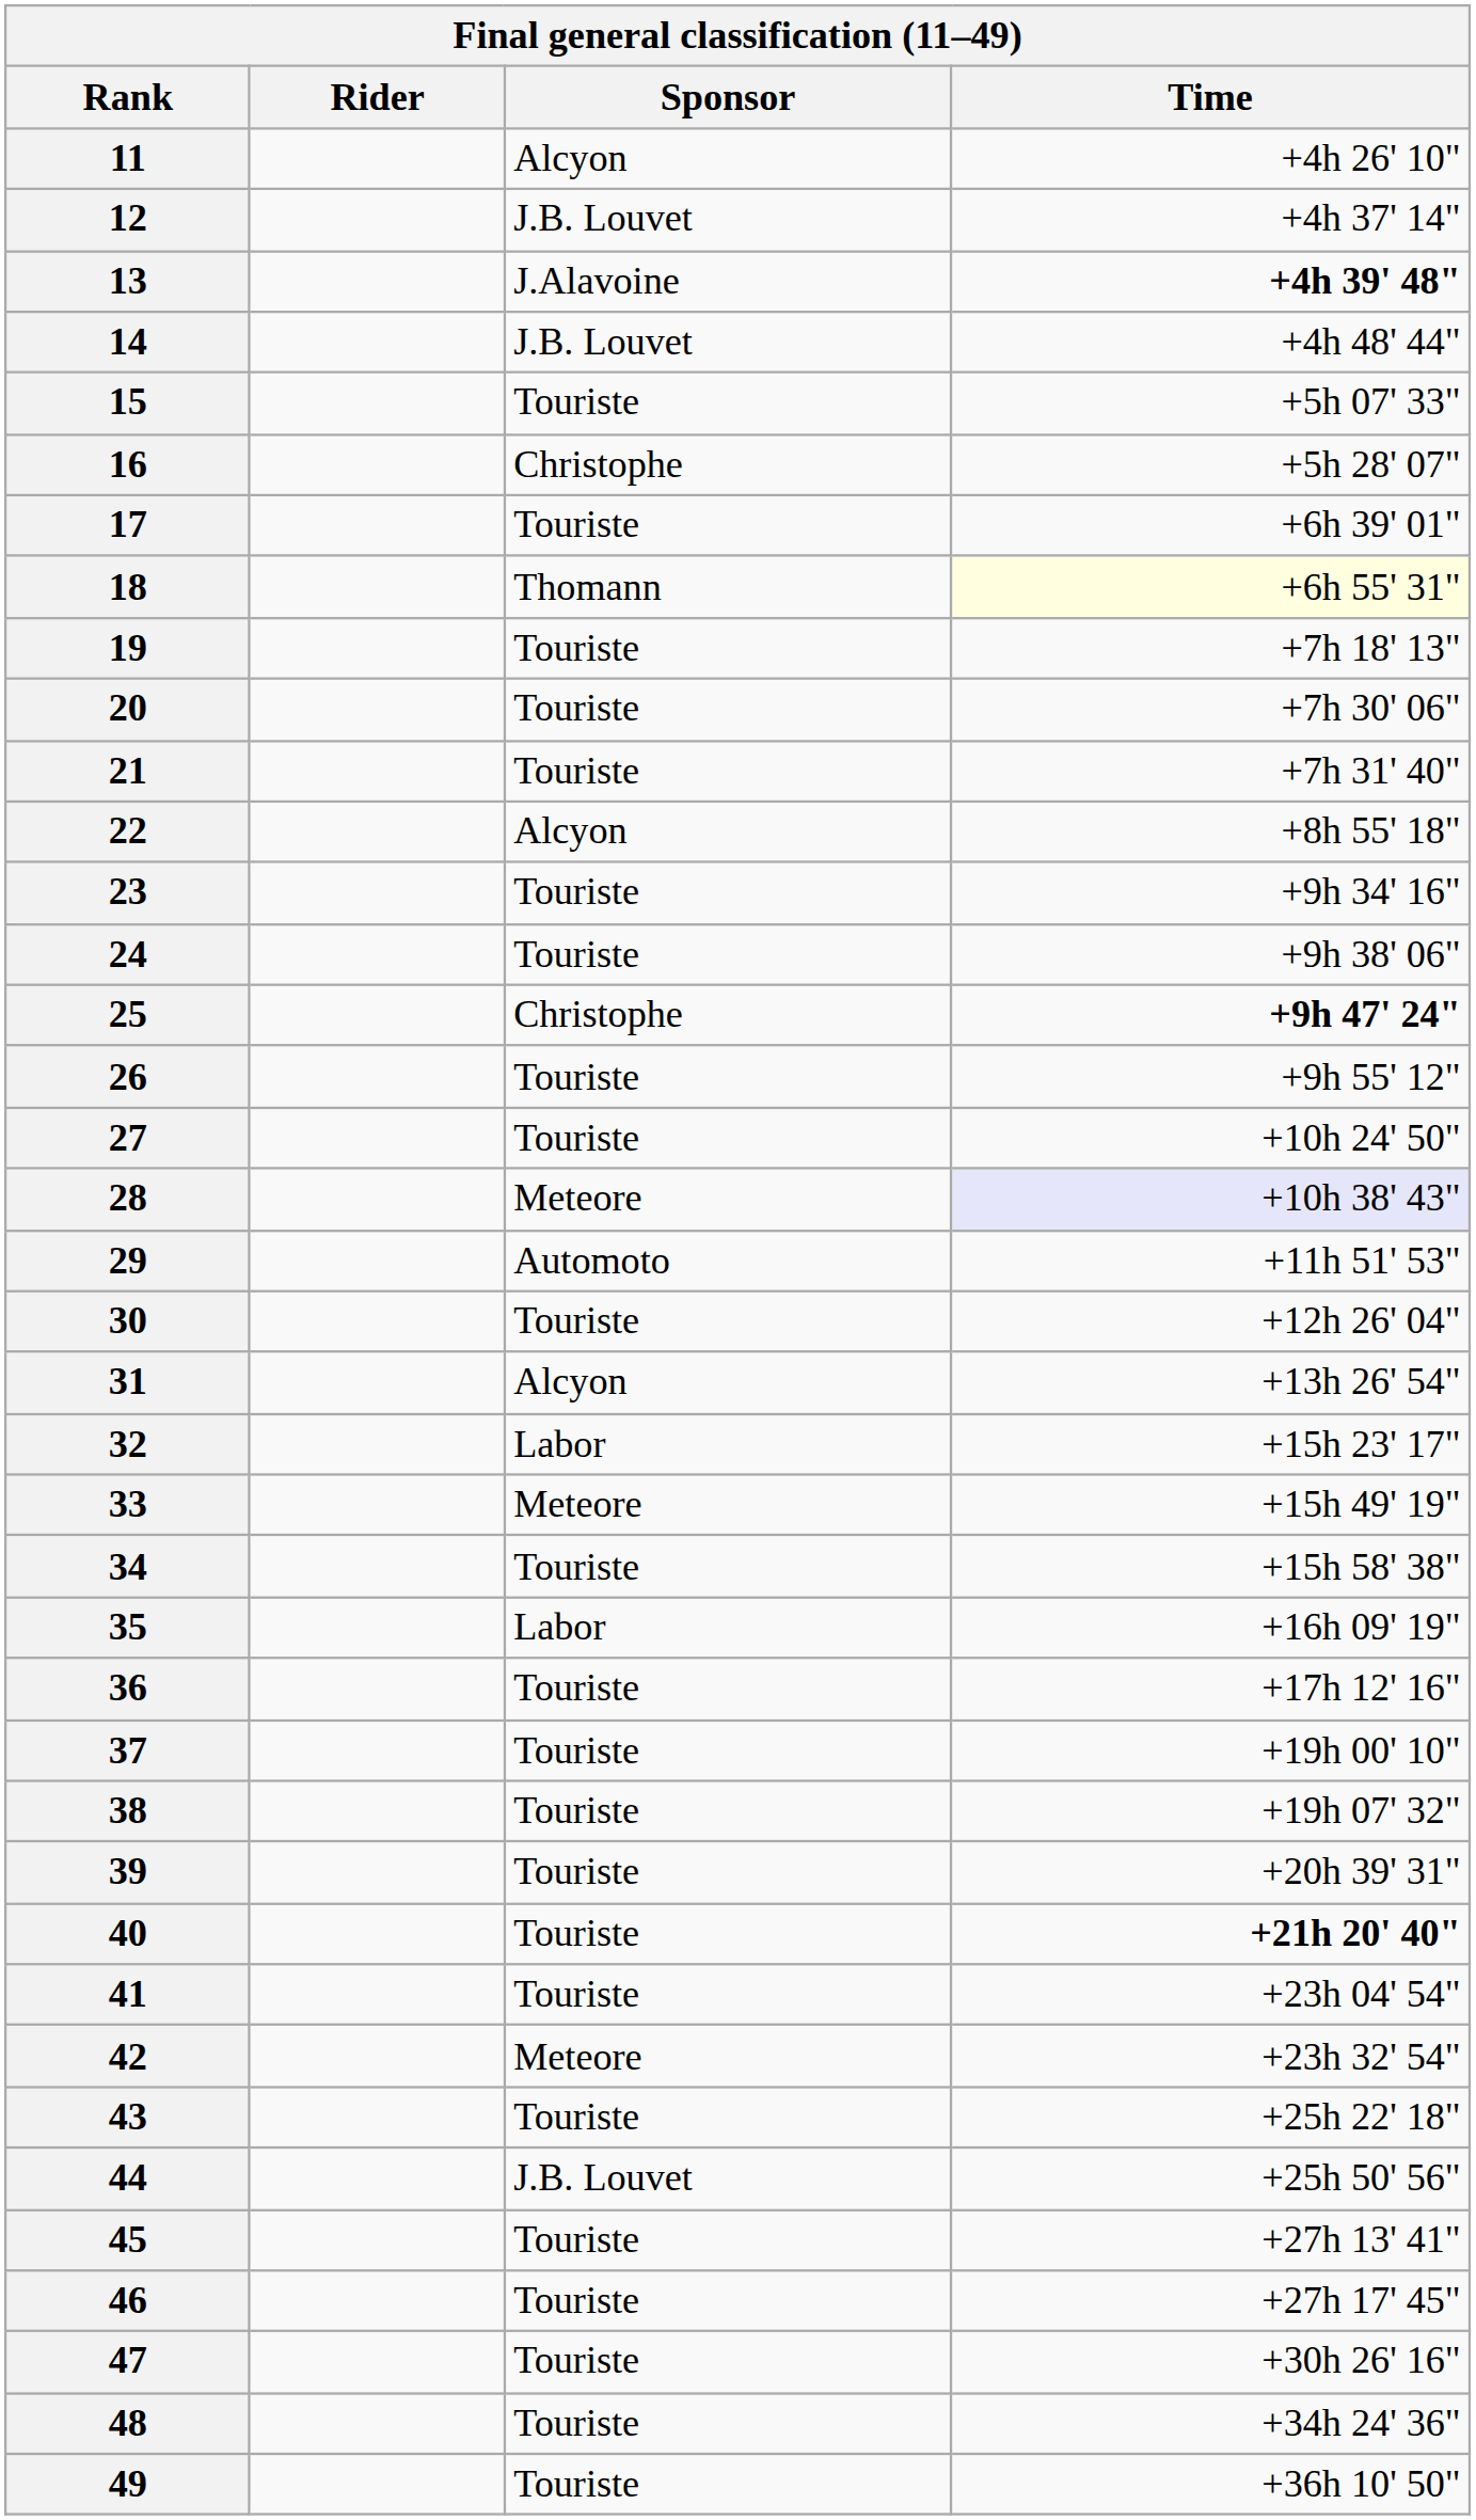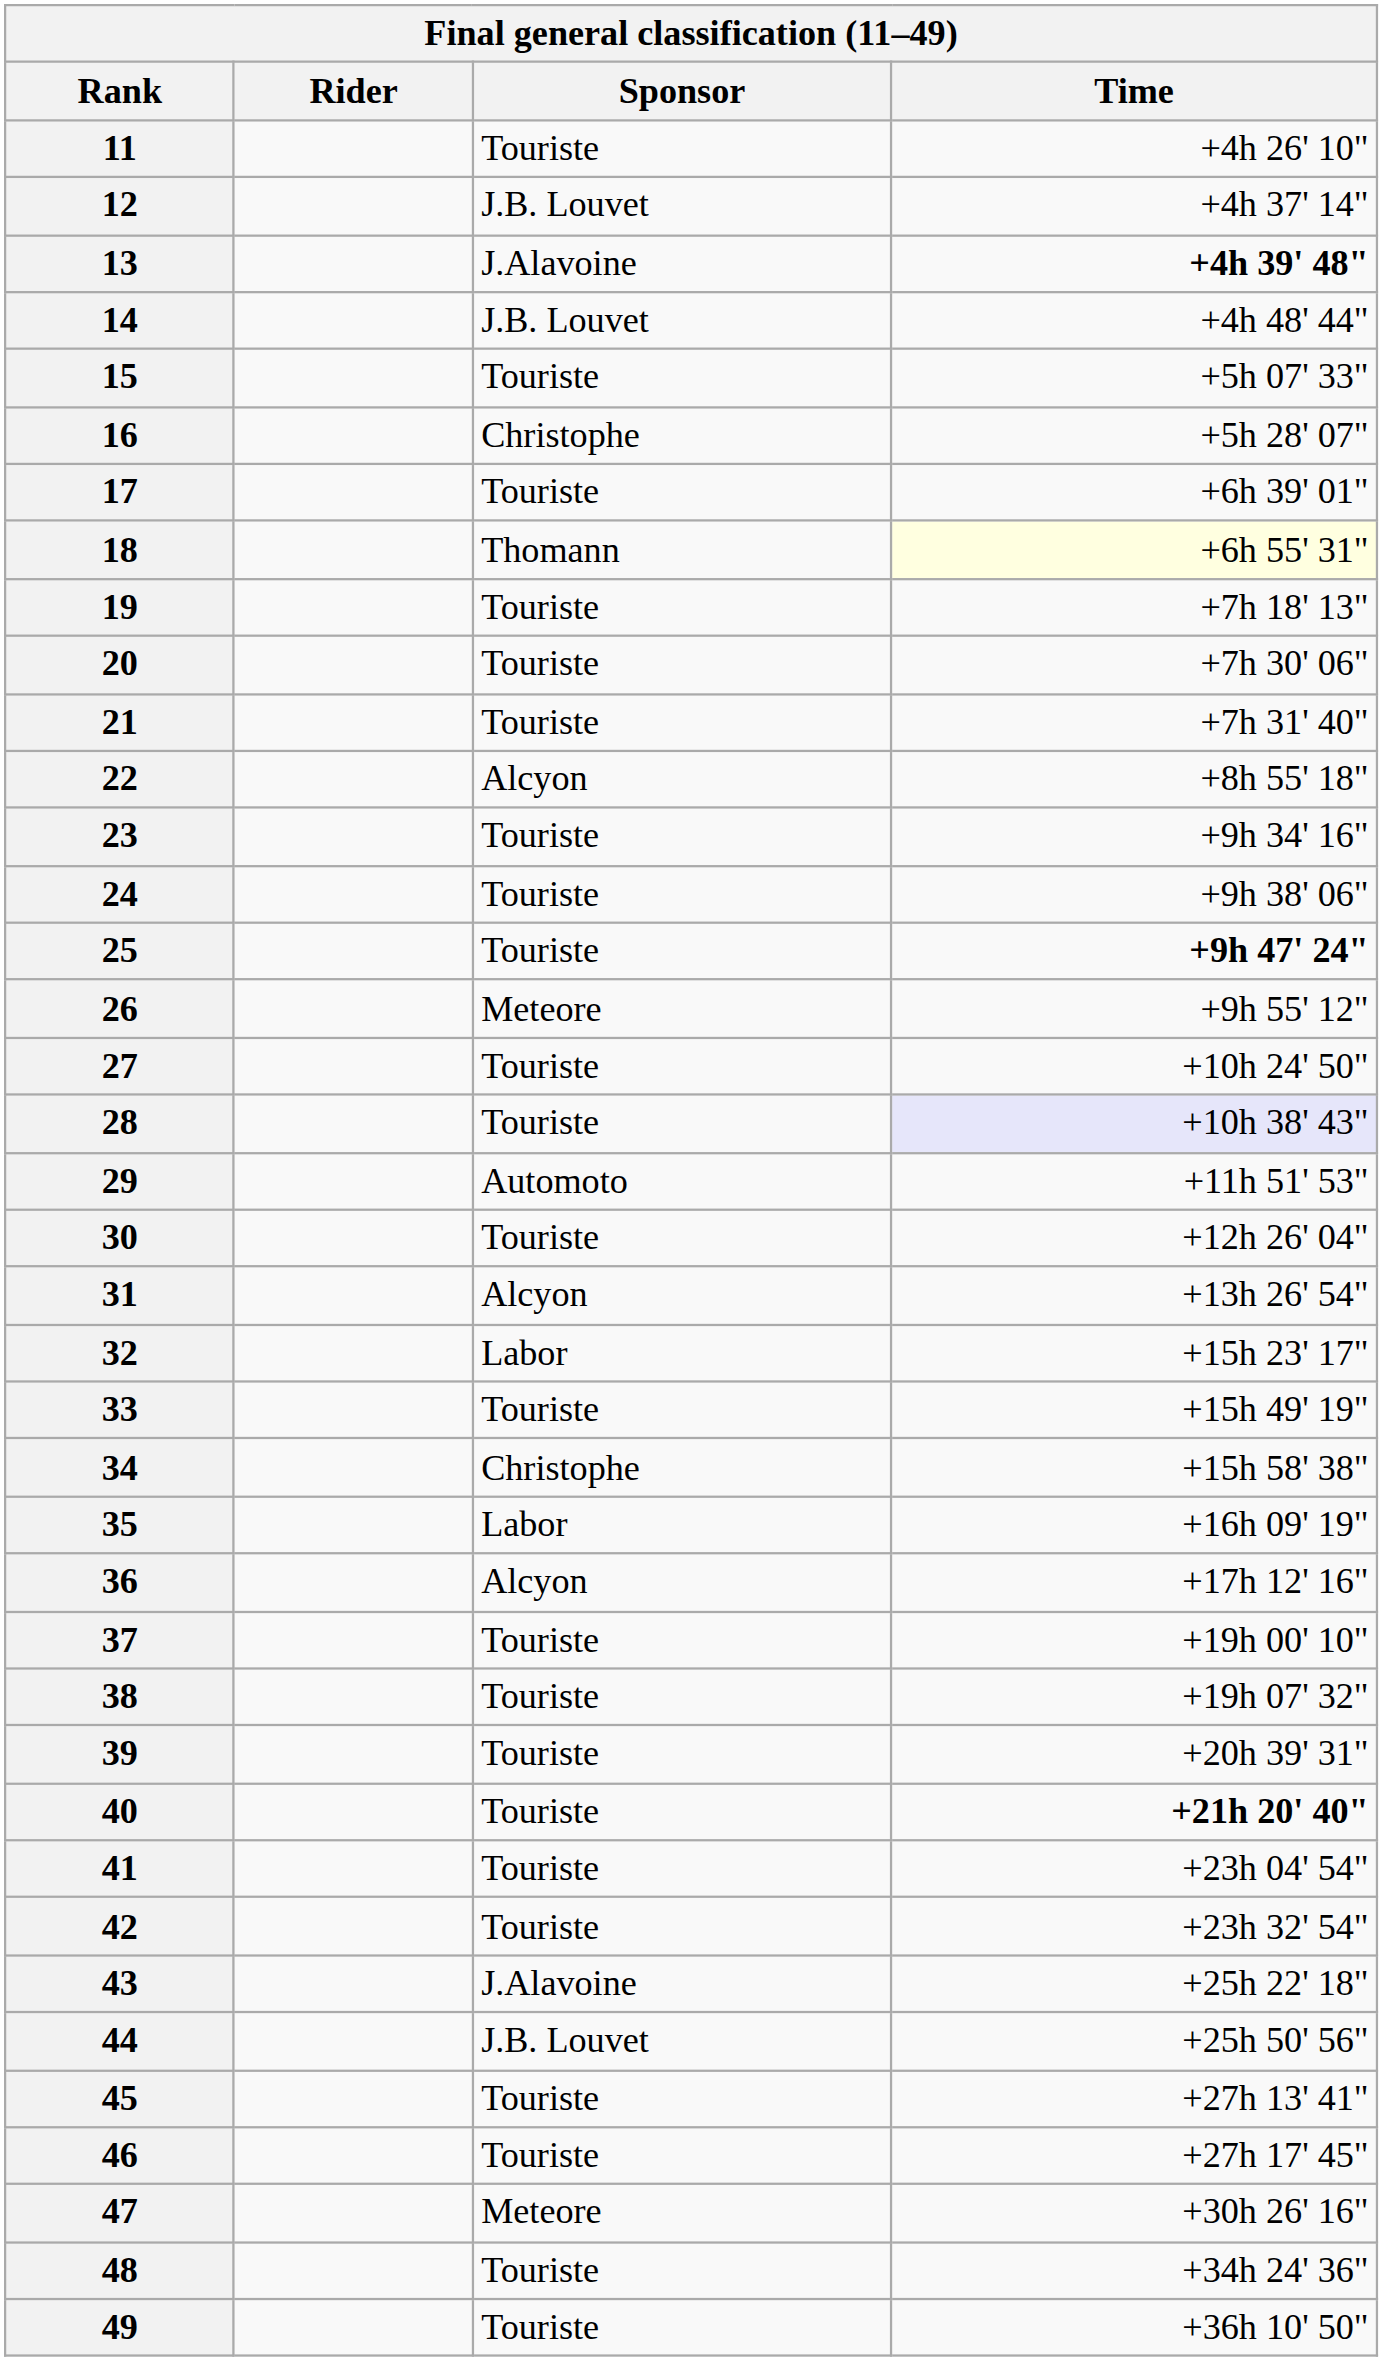 <table class="collapsible collapsed wikitable" style="width:38em;margin-top:-1px;">
 <tr>
 <th scope="col" colspan="4">Final general classification (11–49)</th>
 </tr>
 <tr>
 <th scope="col">Rank</th>
 <th scope="col">Rider</th>
 <th scope="col">Sponsor</th>
 <th scope="col">Time</th>
 </tr>
 <tr>
 <th scope="row">11</th>
 <td></td>
-<td>Alcyon</td>
+<td>Touriste</td>
 <td style="text-align:right;">+4h 26' 10"</td>
 </tr>
 <tr>
 <th scope="row">12</th>
 <td></td>
 <td>J.B. Louvet</td>
 <td style="text-align:right;">+4h 37' 14"</td>
 </tr>
 <tr>
 <th scope="row">13</th>
 <td></td>
 <td>J.Alavoine</td>
 <td style="text-align:right;"><strong>+4h 39' 48"</strong></td>
 </tr>
 <tr>
 <th scope="row">14</th>
 <td></td>
 <td>J.B. Louvet</td>
 <td style="text-align:right;">+4h 48' 44"</td>
 </tr>
 <tr>
 <th scope="row">15</th>
 <td></td>
 <td>Touriste</td>
 <td style="text-align:right;">+5h 07' 33"</td>
 </tr>
 <tr>
 <th scope="row">16</th>
 <td></td>
 <td>Christophe</td>
 <td style="text-align:right;">+5h 28' 07"</td>
 </tr>
 <tr>
 <th scope="row">17</th>
 <td></td>
 <td>Touriste</td>
 <td style="text-align:right;">+6h 39' 01"</td>
 </tr>
 <tr>
 <th scope="row">18</th>
 <td></td>
 <td>Thomann</td>
 <td style="background: lightyellow; text-align:right;">+6h 55' 31"</td>
 </tr>
 <tr>
 <th scope="row">19</th>
 <td></td>
 <td>Touriste</td>
 <td style="text-align:right;">+7h 18' 13"</td>
 </tr>
 <tr>
 <th scope="row">20</th>
 <td></td>
 <td>Touriste</td>
 <td style="text-align:right;">+7h 30' 06"</td>
 </tr>
 <tr>
 <th scope="row">21</th>
 <td></td>
 <td>Touriste</td>
 <td style="text-align:right;">+7h 31' 40"</td>
 </tr>
 <tr>
 <th scope="row">22</th>
 <td></td>
 <td>Alcyon</td>
 <td style="text-align:right;">+8h 55' 18"</td>
 </tr>
 <tr>
 <th scope="row">23</th>
 <td></td>
 <td>Touriste</td>
 <td style="text-align:right;">+9h 34' 16"</td>
 </tr>
 <tr>
 <th scope="row">24</th>
 <td></td>
 <td>Touriste</td>
 <td style="text-align:right;">+9h 38' 06"</td>
 </tr>
 <tr>
 <th scope="row">25</th>
 <td></td>
-<td>Christophe</td>
+<td>Touriste</td>
 <td style="text-align:right;"><strong>+9h 47' 24"</strong></td>
 </tr>
 <tr>
 <th scope="row">26</th>
 <td></td>
-<td>Touriste</td>
+<td>Meteore</td>
 <td style="text-align:right;">+9h 55' 12"</td>
 </tr>
 <tr>
 <th scope="row">27</th>
 <td></td>
 <td>Touriste</td>
 <td style="text-align:right;">+10h 24' 50"</td>
 </tr>
 <tr>
 <th scope="row">28</th>
 <td></td>
-<td>Meteore</td>
+<td>Touriste</td>
 <td style="background: lavender; text-align:right;">+10h 38' 43"</td>
 </tr>
 <tr>
 <th scope="row">29</th>
 <td></td>
 <td>Automoto</td>
 <td style="text-align:right;">+11h 51' 53"</td>
 </tr>
 <tr>
 <th scope="row">30</th>
 <td></td>
 <td>Touriste</td>
 <td style="text-align:right;">+12h 26' 04"</td>
 </tr>
 <tr>
 <th scope="row">31</th>
 <td></td>
 <td>Alcyon</td>
 <td style="text-align:right;">+13h 26' 54"</td>
 </tr>
 <tr>
 <th scope="row">32</th>
 <td></td>
 <td>Labor</td>
 <td style="text-align:right;">+15h 23' 17"</td>
 </tr>
 <tr>
 <th scope="row">33</th>
 <td></td>
-<td>Meteore</td>
+<td>Touriste</td>
 <td style="text-align:right;">+15h 49' 19"</td>
 </tr>
 <tr>
 <th scope="row">34</th>
 <td></td>
-<td>Touriste</td>
+<td>Christophe</td>
 <td style="text-align:right;">+15h 58' 38"</td>
 </tr>
 <tr>
 <th scope="row">35</th>
 <td></td>
 <td>Labor</td>
 <td style="text-align:right;">+16h 09' 19"</td>
 </tr>
 <tr>
 <th scope="row">36</th>
 <td></td>
-<td>Touriste</td>
+<td>Alcyon</td>
 <td style="text-align:right;">+17h 12' 16"</td>
 </tr>
 <tr>
 <th scope="row">37</th>
 <td></td>
 <td>Touriste</td>
 <td style="text-align:right;">+19h 00' 10"</td>
 </tr>
 <tr>
 <th scope="row">38</th>
 <td></td>
 <td>Touriste</td>
 <td style="text-align:right;">+19h 07' 32"</td>
 </tr>
 <tr>
 <th scope="row">39</th>
 <td></td>
 <td>Touriste</td>
 <td style="text-align:right;">+20h 39' 31"</td>
 </tr>
 <tr>
 <th scope="row">40</th>
 <td></td>
 <td>Touriste</td>
 <td style="text-align:right;"><strong>+21h 20' 40"</strong></td>
 </tr>
 <tr>
 <th scope="row">41</th>
 <td></td>
 <td>Touriste</td>
 <td style="text-align:right;">+23h 04' 54"</td>
 </tr>
 <tr>
 <th scope="row">42</th>
 <td></td>
-<td>Meteore</td>
+<td>Touriste</td>
 <td style="text-align:right;">+23h 32' 54"</td>
 </tr>
 <tr>
 <th scope="row">43</th>
 <td></td>
-<td>Touriste</td>
+<td>J.Alavoine</td>
 <td style="text-align:right;">+25h 22' 18"</td>
 </tr>
 <tr>
 <th scope="row">44</th>
 <td></td>
 <td>J.B. Louvet</td>
 <td style="text-align:right;">+25h 50' 56"</td>
 </tr>
 <tr>
 <th scope="row">45</th>
 <td></td>
 <td>Touriste</td>
 <td style="text-align:right;">+27h 13' 41"</td>
 </tr>
 <tr>
 <th scope="row">46</th>
 <td></td>
 <td>Touriste</td>
 <td style="text-align:right;">+27h 17' 45"</td>
 </tr>
 <tr>
 <th scope="row">47</th>
 <td></td>
-<td>Touriste</td>
+<td>Meteore</td>
 <td style="text-align:right;">+30h 26' 16"</td>
 </tr>
 <tr>
 <th scope="row">48</th>
 <td></td>
 <td>Touriste</td>
 <td style="text-align:right;">+34h 24' 36"</td>
 </tr>
 <tr>
 <th scope="row">49</th>
 <td></td>
 <td>Touriste</td>
 <td style="text-align:right;">+36h 10' 50"</td>
 </tr>
 </table>
